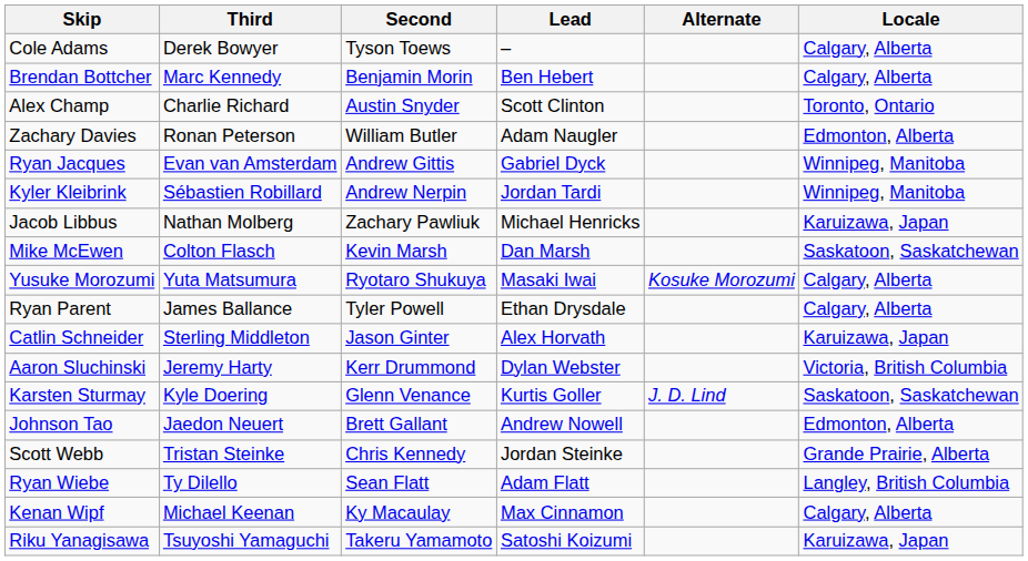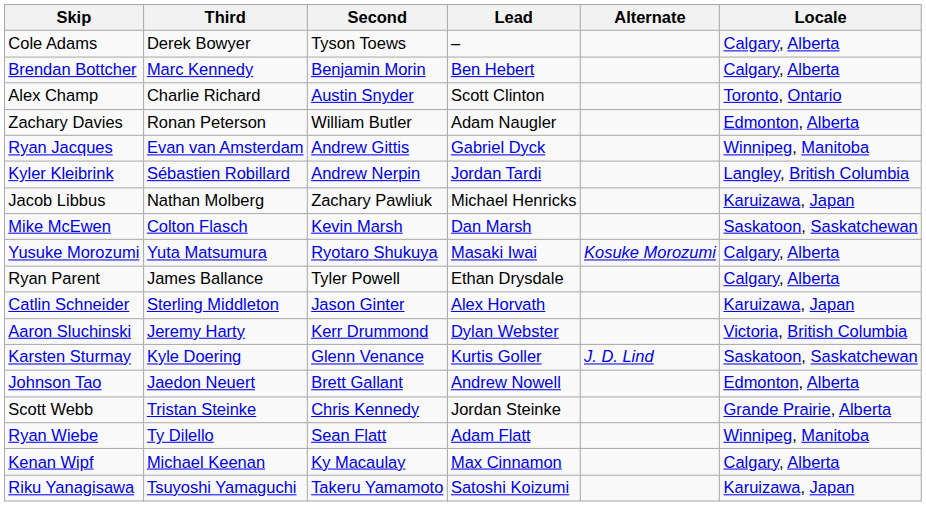 <table class=wikitable>
 <tr>
 <th scope="col">Skip</th>
 <th scope="col">Third</th>
 <th scope="col">Second</th>
 <th scope="col">Lead</th>
 <th scope="col">Alternate</th>
 <th scope="col">Locale</th>
 </tr>
 <tr>
 <td>Cole Adams</td>
 <td>Derek Bowyer</td>
 <td>Tyson Toews</td>
 <td>–</td>
 <td></td>
 <td> <a href='#'>Calgary</a>, <a href='#'>Alberta</a></td>
 </tr>
 <tr>
 <td><a href='#'>Brendan Bottcher</a></td>
 <td><a href='#'>Marc Kennedy</a></td>
 <td><a href='#'>Benjamin Morin</a></td>
 <td><a href='#'>Ben Hebert</a></td>
 <td></td>
 <td> <a href='#'>Calgary</a>, <a href='#'>Alberta</a></td>
 </tr>
 <tr>
 <td>Alex Champ</td>
 <td>Charlie Richard</td>
 <td><a href='#'>Austin Snyder</a></td>
 <td>Scott Clinton</td>
 <td></td>
 <td> <a href='#'>Toronto</a>, <a href='#'>Ontario</a></td>
 </tr>
 <tr>
 <td>Zachary Davies</td>
 <td>Ronan Peterson</td>
 <td>William Butler</td>
 <td>Adam Naugler</td>
 <td></td>
 <td> <a href='#'>Edmonton</a>, <a href='#'>Alberta</a></td>
 </tr>
 <tr>
 <td><a href='#'>Ryan Jacques</a></td>
 <td><a href='#'>Evan van Amsterdam</a></td>
 <td><a href='#'>Andrew Gittis</a></td>
 <td><a href='#'>Gabriel Dyck</a></td>
 <td></td>
 <td> <a href='#'>Winnipeg</a>, <a href='#'>Manitoba</a></td>
 </tr>
 <tr>
 <td><a href='#'>Kyler Kleibrink</a></td>
 <td><a href='#'>Sébastien Robillard</a></td>
 <td><a href='#'>Andrew Nerpin</a></td>
 <td><a href='#'>Jordan Tardi</a></td>
 <td></td>
-<td> <a href='#'>Winnipeg</a>, <a href='#'>Manitoba</a></td>
+<td> <a href='#'>Langley</a>, <a href='#'>British Columbia</a></td>
 </tr>
 <tr>
 <td>Jacob Libbus</td>
 <td>Nathan Molberg</td>
 <td>Zachary Pawliuk</td>
 <td>Michael Henricks</td>
 <td></td>
 <td> <a href='#'>Karuizawa</a>, <a href='#'>Japan</a></td>
 </tr>
 <tr>
 <td><a href='#'>Mike McEwen</a></td>
 <td><a href='#'>Colton Flasch</a></td>
 <td><a href='#'>Kevin Marsh</a></td>
 <td><a href='#'>Dan Marsh</a></td>
 <td></td>
 <td> <a href='#'>Saskatoon</a>, <a href='#'>Saskatchewan</a></td>
 </tr>
 <tr>
 <td><a href='#'>Yusuke Morozumi</a></td>
 <td><a href='#'>Yuta Matsumura</a></td>
 <td><a href='#'>Ryotaro Shukuya</a></td>
 <td><a href='#'>Masaki Iwai</a></td>
 <td><em><a href='#'>Kosuke Morozumi</a></em></td>
 <td> <a href='#'>Calgary</a>, <a href='#'>Alberta</a></td>
 </tr>
 <tr>
 <td>Ryan Parent</td>
 <td>James Ballance</td>
 <td>Tyler Powell</td>
 <td>Ethan Drysdale</td>
 <td></td>
 <td> <a href='#'>Calgary</a>, <a href='#'>Alberta</a></td>
 </tr>
 <tr>
 <td><a href='#'>Catlin Schneider</a></td>
 <td><a href='#'>Sterling Middleton</a></td>
 <td><a href='#'>Jason Ginter</a></td>
 <td><a href='#'>Alex Horvath</a></td>
 <td></td>
 <td> <a href='#'>Karuizawa</a>, <a href='#'>Japan</a></td>
 </tr>
 <tr>
 <td><a href='#'>Aaron Sluchinski</a></td>
 <td><a href='#'>Jeremy Harty</a></td>
 <td><a href='#'>Kerr Drummond</a></td>
 <td><a href='#'>Dylan Webster</a></td>
 <td></td>
 <td> <a href='#'>Victoria</a>, <a href='#'>British Columbia</a></td>
 </tr>
 <tr>
 <td><a href='#'>Karsten Sturmay</a></td>
 <td><a href='#'>Kyle Doering</a></td>
 <td><a href='#'>Glenn Venance</a></td>
 <td><a href='#'>Kurtis Goller</a></td>
 <td><em><a href='#'>J. D. Lind</a></em></td>
 <td> <a href='#'>Saskatoon</a>, <a href='#'>Saskatchewan</a></td>
 </tr>
 <tr>
 <td><a href='#'>Johnson Tao</a></td>
 <td><a href='#'>Jaedon Neuert</a></td>
 <td><a href='#'>Brett Gallant</a></td>
 <td><a href='#'>Andrew Nowell</a></td>
 <td></td>
 <td> <a href='#'>Edmonton</a>, <a href='#'>Alberta</a></td>
 </tr>
 <tr>
 <td>Scott Webb</td>
 <td><a href='#'>Tristan Steinke</a></td>
 <td><a href='#'>Chris Kennedy</a></td>
 <td>Jordan Steinke</td>
 <td></td>
 <td> <a href='#'>Grande Prairie</a>, <a href='#'>Alberta</a></td>
 </tr>
 <tr>
 <td><a href='#'>Ryan Wiebe</a></td>
 <td><a href='#'>Ty Dilello</a></td>
 <td><a href='#'>Sean Flatt</a></td>
 <td><a href='#'>Adam Flatt</a></td>
 <td></td>
-<td> <a href='#'>Langley</a>, <a href='#'>British Columbia</a></td>
+<td> <a href='#'>Winnipeg</a>, <a href='#'>Manitoba</a></td>
 </tr>
 <tr>
 <td><a href='#'>Kenan Wipf</a></td>
 <td><a href='#'>Michael Keenan</a></td>
 <td><a href='#'>Ky Macaulay</a></td>
 <td><a href='#'>Max Cinnamon</a></td>
 <td></td>
 <td> <a href='#'>Calgary</a>, <a href='#'>Alberta</a></td>
 </tr>
 <tr>
 <td><a href='#'>Riku Yanagisawa</a></td>
 <td><a href='#'>Tsuyoshi Yamaguchi</a></td>
 <td><a href='#'>Takeru Yamamoto</a></td>
 <td><a href='#'>Satoshi Koizumi</a></td>
 <td></td>
 <td> <a href='#'>Karuizawa</a>, <a href='#'>Japan</a></td>
 </tr>
 </table>
